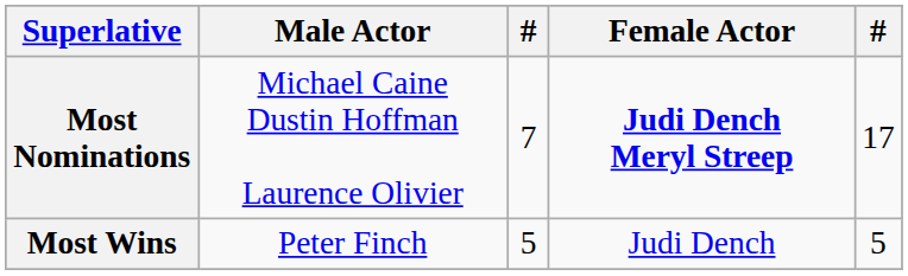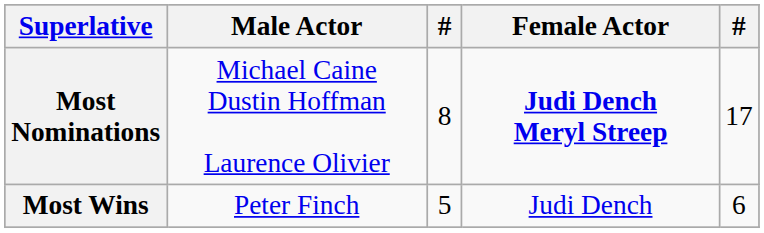 <table class="wikitable" style="text-align: center" width="50%">
 <tr>
 <th><a href='#'>Superlative</a></th>
 <th width="40%">Male Actor</th>
 <th width="5%">#</th>
 <th width="40%">Female Actor</th>
 <th width="5%">#</th>
 </tr>
 <tr>
 <th>Most Nominations</th>
 <td><a href='#'>Michael Caine</a> <br> <a href='#'>Dustin Hoffman</a> <br><br><a href='#'>Laurence Olivier</a></td>
-<td>7</td>
+<td>8</td>
 <td><strong><a href='#'>Judi Dench</a> <br> <a href='#'>Meryl Streep</a></strong></td>
 <td>17</td>
 </tr>
 <tr>
 <th>Most Wins</th>
 <td><a href='#'>Peter Finch</a></td>
 <td>5</td>
 <td><a href='#'>Judi Dench</a></td>
-<td>5</td>
+<td>6</td>
 </tr>
 </table>
